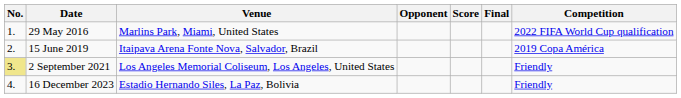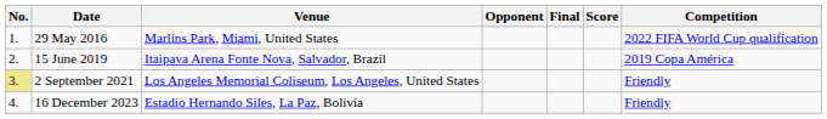 <table class="wikitable collapsible">
 <tr>
 <th>No.</th>
 <th>Date</th>
 <th>Venue</th>
 <th>Opponent</th>
+<th>Final</th>
 <th>Score</th>
-<th>Final</th>
 <th>Competition</th>
 </tr>
 <tr>
 <td>1.</td>
 <td>29 May 2016</td>
 <td><a href='#'>Marlins Park</a>, <a href='#'>Miami</a>, United States</td>
 <td></td>
 <td></td>
 <td></td>
 <td><a href='#'>2022 FIFA World Cup qualification</a></td>
 </tr>
 <tr>
 <td>2.</td>
 <td>15 June 2019</td>
 <td><a href='#'>Itaipava Arena Fonte Nova</a>, <a href='#'>Salvador</a>, Brazil</td>
 <td></td>
 <td></td>
 <td></td>
 <td><a href='#'>2019 Copa América</a></td>
 </tr>
 <tr>
 <td style="background: khaki;">3.</td>
 <td>2 September 2021</td>
 <td><a href='#'>Los Angeles Memorial Coliseum</a>, <a href='#'>Los Angeles</a>, United States</td>
 <td></td>
 <td></td>
 <td></td>
 <td><a href='#'>Friendly</a></td>
 </tr>
 <tr>
 <td>4.</td>
 <td>16 December 2023</td>
 <td><a href='#'>Estadio Hernando Siles</a>, <a href='#'>La Paz</a>, Bolivia</td>
 <td></td>
 <td></td>
 <td></td>
 <td><a href='#'>Friendly</a></td>
 </tr>
 </table>
